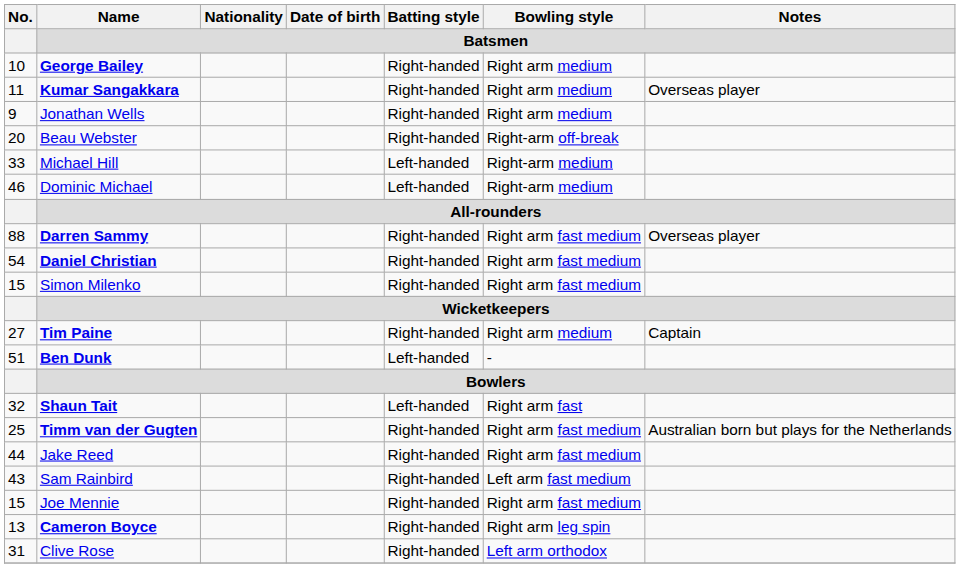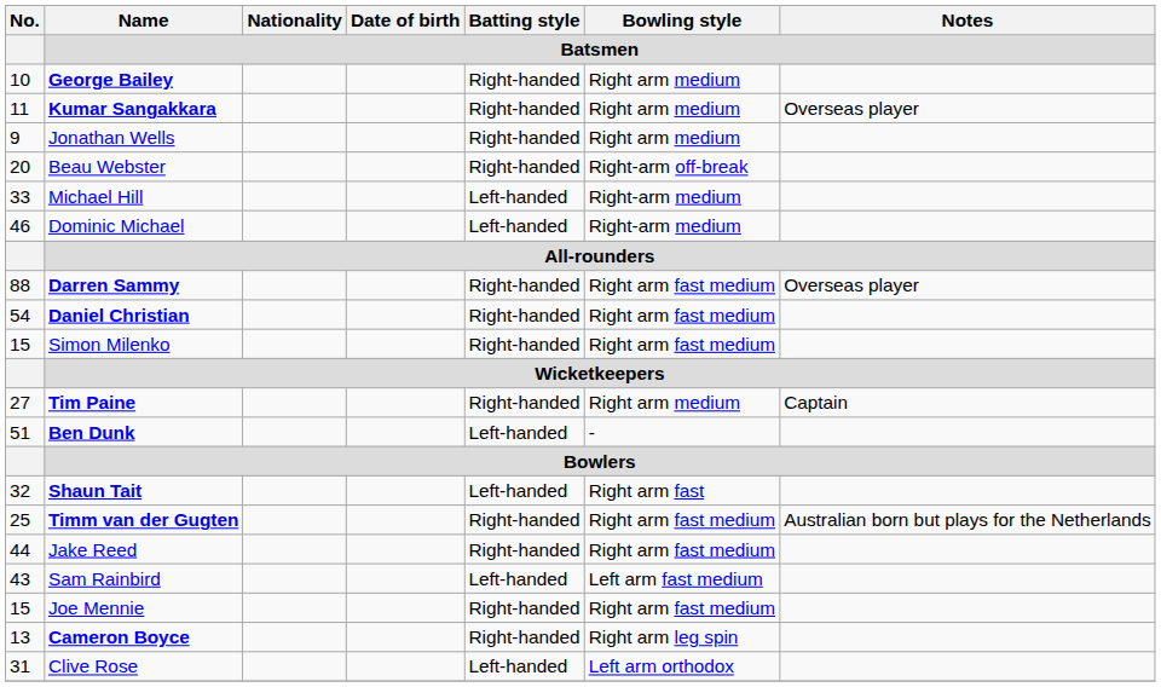 <table class="wikitable"  style="font-size:95%;">
 <tr>
 <th>No.</th>
 <th>Name</th>
 <th>Nationality</th>
 <th>Date of birth</th>
 <th>Batting style</th>
 <th>Bowling style</th>
 <th>Notes</th>
 </tr>
 <tr>
 <th></th>
 <th colspan="7"  style="background:#dcdcdc; text-align:center;">Batsmen</th>
 </tr>
 <tr>
 <td>10</td>
 <td><strong><a href='#'>George Bailey</a></strong></td>
 <td></td>
 <td></td>
 <td>Right-handed</td>
 <td>Right arm <a href='#'>medium</a></td>
 <td></td>
 </tr>
 <tr>
 <td>11</td>
 <td><strong><a href='#'>Kumar Sangakkara</a></strong></td>
 <td></td>
 <td></td>
 <td>Right-handed</td>
 <td>Right arm <a href='#'>medium</a></td>
 <td>Overseas player</td>
 </tr>
 <tr>
 <td>9</td>
 <td><a href='#'>Jonathan Wells</a></td>
 <td></td>
 <td></td>
 <td>Right-handed</td>
 <td>Right arm <a href='#'>medium</a></td>
 <td></td>
 </tr>
 <tr>
 <td>20</td>
 <td><a href='#'>Beau Webster</a></td>
 <td></td>
 <td></td>
 <td>Right-handed</td>
 <td>Right-arm <a href='#'>off-break</a></td>
 <td></td>
 </tr>
 <tr>
 <td>33</td>
 <td><a href='#'>Michael Hill</a></td>
 <td></td>
 <td></td>
 <td>Left-handed</td>
 <td>Right-arm <a href='#'>medium</a></td>
 <td></td>
 </tr>
 <tr>
 <td>46</td>
 <td><a href='#'>Dominic Michael</a></td>
 <td></td>
 <td></td>
 <td>Left-handed</td>
 <td>Right-arm <a href='#'>medium</a></td>
 <td></td>
 </tr>
 <tr>
 <th></th>
 <th colspan="7"  style="background:#dcdcdc; text-align:center;">All-rounders</th>
 </tr>
 <tr>
 <td>88</td>
 <td><strong><a href='#'>Darren Sammy</a></strong></td>
 <td></td>
 <td></td>
 <td>Right-handed</td>
 <td>Right arm <a href='#'>fast medium</a></td>
 <td>Overseas player</td>
 </tr>
 <tr>
 <td>54</td>
 <td><strong><a href='#'>Daniel Christian</a></strong></td>
 <td></td>
 <td></td>
 <td>Right-handed</td>
 <td>Right arm <a href='#'>fast medium</a></td>
 <td></td>
 </tr>
 <tr>
 <td>15</td>
 <td><a href='#'>Simon Milenko</a></td>
 <td></td>
 <td></td>
 <td>Right-handed</td>
 <td>Right arm <a href='#'>fast medium</a></td>
 <td></td>
 </tr>
 <tr>
 <th></th>
 <th colspan="7"  style="background:#dcdcdc; text-align:center;">Wicketkeepers</th>
 </tr>
 <tr>
 <td>27</td>
 <td><strong><a href='#'>Tim Paine</a></strong></td>
 <td></td>
 <td></td>
 <td>Right-handed</td>
 <td>Right arm <a href='#'>medium</a></td>
 <td>Captain</td>
 </tr>
 <tr>
 <td>51</td>
 <td><strong><a href='#'>Ben Dunk</a></strong></td>
 <td></td>
 <td></td>
 <td>Left-handed</td>
 <td>-</td>
 <td></td>
 </tr>
 <tr>
 <th></th>
 <th colspan="7"  style="background:#dcdcdc; text-align:center;">Bowlers</th>
 </tr>
 <tr>
 <td>32</td>
 <td><strong><a href='#'>Shaun Tait</a></strong></td>
 <td></td>
 <td></td>
 <td>Left-handed</td>
 <td>Right arm <a href='#'>fast</a></td>
 <td></td>
 </tr>
 <tr>
 <td>25</td>
 <td><strong><a href='#'>Timm van der Gugten</a></strong></td>
 <td></td>
 <td></td>
 <td>Right-handed</td>
 <td>Right arm <a href='#'>fast medium</a></td>
 <td>Australian born but plays for the Netherlands</td>
 </tr>
 <tr>
 <td>44</td>
 <td><a href='#'>Jake Reed</a></td>
 <td></td>
 <td></td>
 <td>Right-handed</td>
 <td>Right arm <a href='#'>fast medium</a></td>
 <td></td>
 </tr>
 <tr>
 <td>43</td>
 <td><a href='#'>Sam Rainbird</a></td>
 <td></td>
 <td></td>
-<td>Right-handed</td>
+<td>Left-handed</td>
 <td>Left arm <a href='#'>fast medium</a></td>
 <td></td>
 </tr>
 <tr>
 <td>15</td>
 <td><a href='#'>Joe Mennie</a></td>
 <td></td>
 <td></td>
 <td>Right-handed</td>
 <td>Right arm <a href='#'>fast medium</a></td>
 <td></td>
 </tr>
 <tr>
 <td>13</td>
 <td><strong><a href='#'>Cameron Boyce</a></strong></td>
 <td></td>
 <td></td>
 <td>Right-handed</td>
 <td>Right arm <a href='#'>leg spin</a></td>
 <td></td>
 </tr>
 <tr>
 <td>31</td>
 <td><a href='#'>Clive Rose</a></td>
 <td></td>
 <td></td>
-<td>Right-handed</td>
+<td>Left-handed</td>
 <td><a href='#'>Left arm orthodox</a></td>
 <td></td>
 </tr>
 <tr>
 </tr>
 </table>
